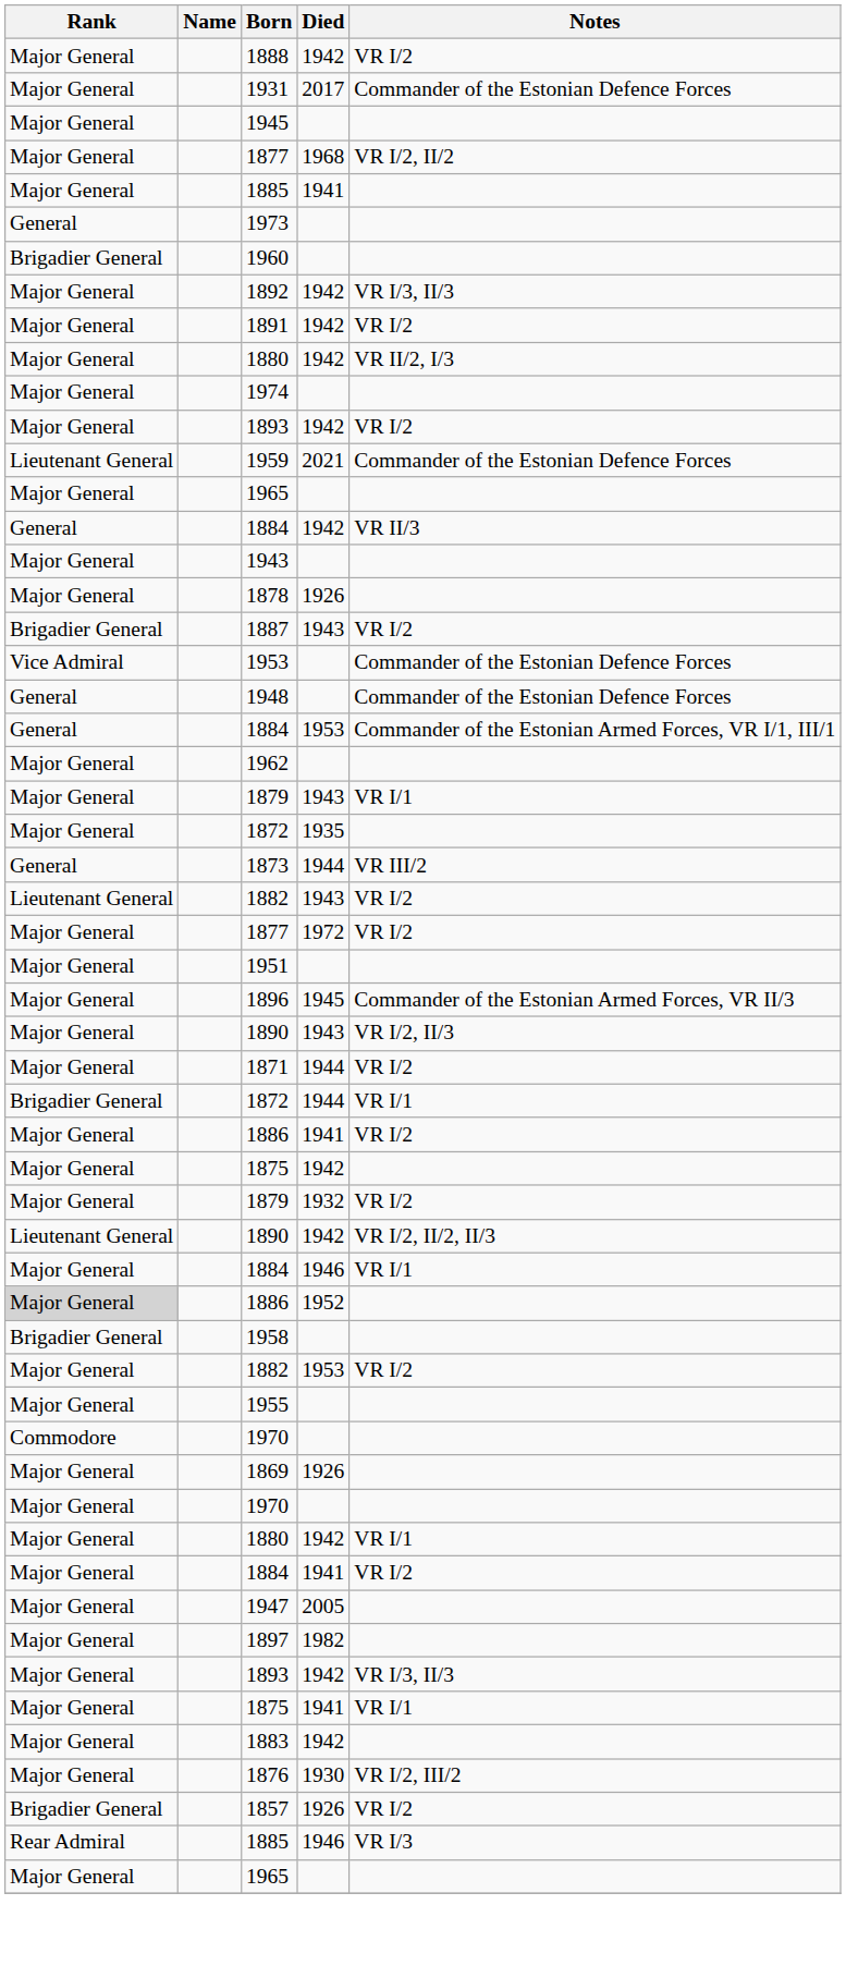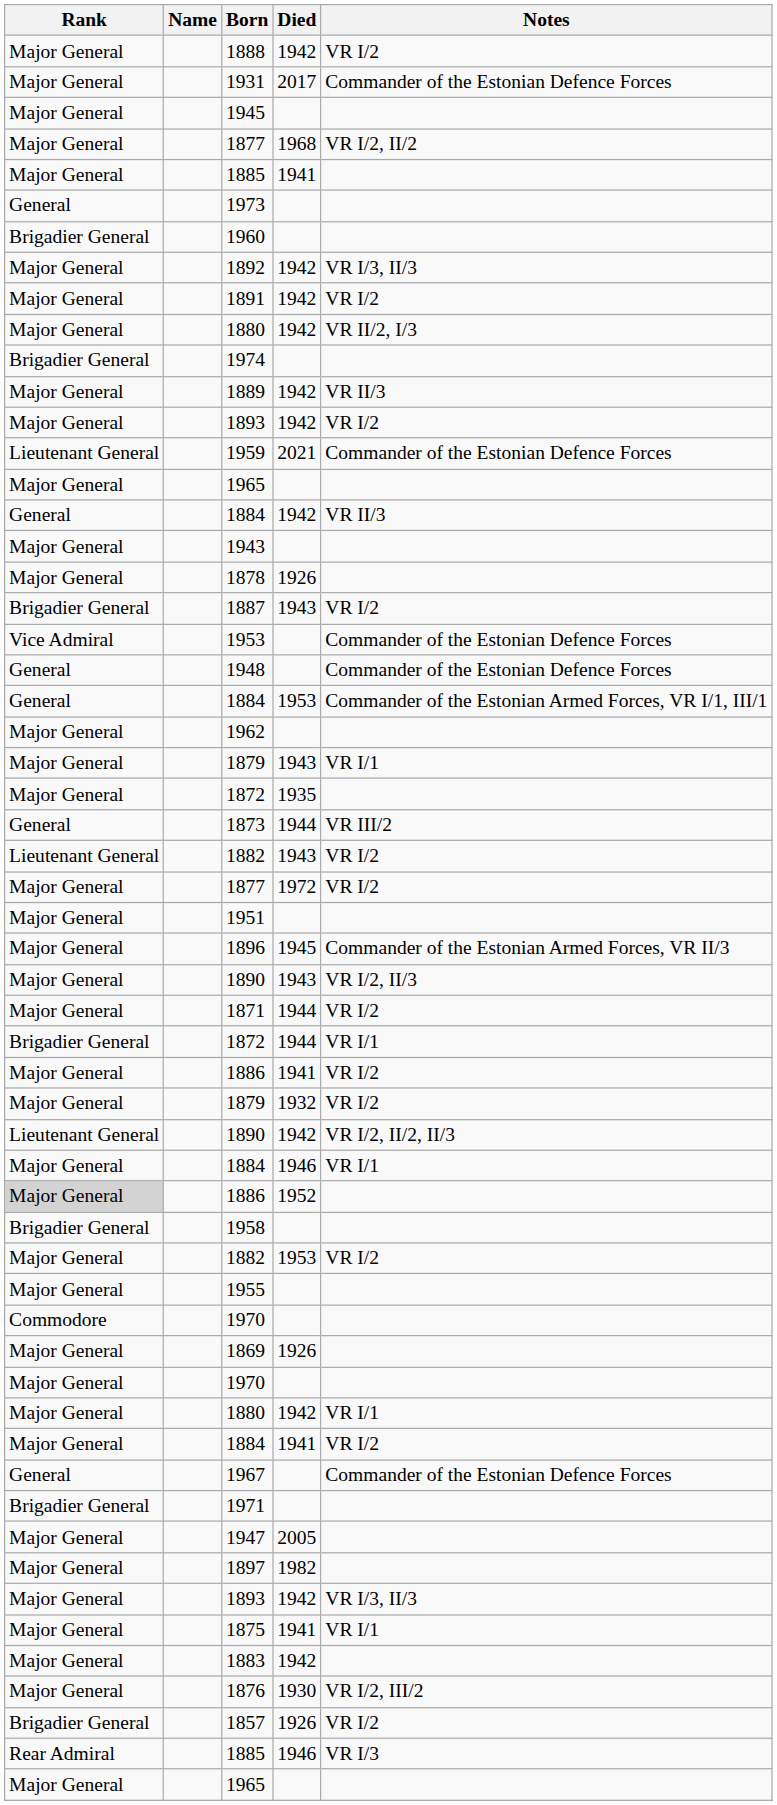 <table class="wikitable sortable">
 <tr>
 <th>Rank</th>
 <th>Name</th>
 <th>Born</th>
 <th>Died</th>
 <th>Notes</th>
 </tr>
 <tr>
 <td>Major General</td>
 <td></td>
 <td>1888</td>
 <td>1942</td>
 <td>VR I/2</td>
 </tr>
 <tr>
 <td>Major General</td>
 <td></td>
 <td>1931</td>
 <td>2017</td>
 <td>Commander of the Estonian Defence Forces</td>
 </tr>
 <tr>
 <td>Major General</td>
 <td></td>
 <td>1945</td>
 <td></td>
 <td></td>
 </tr>
 <tr>
 <td>Major General</td>
 <td></td>
 <td>1877</td>
 <td>1968</td>
 <td>VR I/2, II/2</td>
 </tr>
 <tr>
 <td>Major General</td>
 <td></td>
 <td>1885</td>
 <td>1941</td>
 <td></td>
 </tr>
 <tr>
 <td>General</td>
 <td></td>
 <td>1973</td>
 <td></td>
 <td></td>
 </tr>
 <tr>
 <td>Brigadier General</td>
 <td></td>
 <td>1960</td>
 <td></td>
 <td></td>
 </tr>
 <tr>
 <td>Major General</td>
 <td></td>
 <td>1892</td>
 <td>1942</td>
 <td>VR I/3, II/3</td>
 </tr>
 <tr>
 <td>Major General</td>
 <td></td>
 <td>1891</td>
 <td>1942</td>
 <td>VR I/2</td>
 </tr>
 <tr>
 <td>Major General</td>
 <td></td>
 <td>1880</td>
 <td>1942</td>
 <td>VR II/2, I/3</td>
 </tr>
 <tr>
-<td>Major General</td>
+<td>Brigadier General</td>
 <td></td>
 <td>1974</td>
 <td></td>
 <td></td>
+</tr>
+<tr>
+<td>Major General</td>
+<td></td>
+<td>1889</td>
+<td>1942</td>
+<td>VR II/3</td>
 </tr>
 <tr>
 <td>Major General</td>
 <td></td>
 <td>1893</td>
 <td>1942</td>
 <td>VR I/2</td>
 </tr>
 <tr>
 <td>Lieutenant General</td>
 <td></td>
 <td>1959</td>
 <td>2021</td>
 <td>Commander of the Estonian Defence Forces</td>
 </tr>
 <tr>
 <td>Major General</td>
 <td></td>
 <td>1965</td>
 <td></td>
 <td></td>
 </tr>
 <tr>
 <td>General</td>
 <td></td>
 <td>1884</td>
 <td>1942</td>
 <td>VR II/3</td>
 </tr>
 <tr>
 <td>Major General</td>
 <td></td>
 <td>1943</td>
 <td></td>
 <td></td>
 </tr>
 <tr>
 <td>Major General</td>
 <td></td>
 <td>1878</td>
 <td>1926</td>
 <td></td>
 </tr>
 <tr>
 <td>Brigadier General</td>
 <td></td>
 <td>1887</td>
 <td>1943</td>
 <td>VR I/2</td>
 </tr>
 <tr>
 <td>Vice Admiral</td>
 <td></td>
 <td>1953</td>
 <td></td>
 <td>Commander of the Estonian Defence Forces</td>
 </tr>
 <tr>
 <td>General</td>
 <td></td>
 <td>1948</td>
 <td></td>
 <td>Commander of the Estonian Defence Forces</td>
 </tr>
 <tr>
 <td>General</td>
 <td></td>
 <td>1884</td>
 <td>1953</td>
 <td>Commander of the Estonian Armed Forces, VR I/1, III/1</td>
 </tr>
 <tr>
 <td>Major General</td>
 <td></td>
 <td>1962</td>
 <td></td>
 <td></td>
 </tr>
 <tr>
 <td>Major General</td>
 <td></td>
 <td>1879</td>
 <td>1943</td>
 <td>VR I/1</td>
 </tr>
 <tr>
 <td>Major General</td>
 <td></td>
 <td>1872</td>
 <td>1935</td>
 <td></td>
 </tr>
 <tr>
 <td>General</td>
 <td></td>
 <td>1873</td>
 <td>1944</td>
 <td>VR III/2</td>
 </tr>
 <tr>
 <td>Lieutenant General</td>
 <td></td>
 <td>1882</td>
 <td>1943</td>
 <td>VR I/2</td>
 </tr>
 <tr>
 <td>Major General</td>
 <td></td>
 <td>1877</td>
 <td>1972</td>
 <td>VR I/2</td>
 </tr>
 <tr>
 <td>Major General</td>
 <td></td>
 <td>1951</td>
 <td></td>
 <td></td>
 </tr>
 <tr>
 <td>Major General</td>
 <td></td>
 <td>1896</td>
 <td>1945</td>
 <td>Commander of the Estonian Armed Forces, VR II/3</td>
 </tr>
 <tr>
 <td>Major General</td>
 <td></td>
 <td>1890</td>
 <td>1943</td>
 <td>VR I/2, II/3</td>
 </tr>
 <tr>
 <td>Major General</td>
 <td></td>
 <td>1871</td>
 <td>1944</td>
 <td>VR I/2</td>
 </tr>
 <tr>
 <td>Brigadier General</td>
 <td></td>
 <td>1872</td>
 <td>1944</td>
 <td>VR I/1</td>
 </tr>
 <tr>
 <td>Major General</td>
 <td></td>
 <td>1886</td>
 <td>1941</td>
 <td>VR I/2</td>
 </tr>
 <tr>
 <td>Major General</td>
 <td></td>
-<td>1875</td>
-<td>1942</td>
-<td></td>
-</tr>
-<tr>
-<td>Major General</td>
-<td></td>
 <td>1879</td>
 <td>1932</td>
 <td>VR I/2</td>
 </tr>
 <tr>
 <td>Lieutenant General</td>
 <td></td>
 <td>1890</td>
 <td>1942</td>
 <td>VR I/2, II/2, II/3</td>
 </tr>
 <tr>
 <td>Major General</td>
 <td></td>
 <td>1884</td>
 <td>1946</td>
 <td>VR I/1</td>
 </tr>
 <tr>
 <td style="background: lightgrey;">Major General</td>
 <td></td>
 <td>1886</td>
 <td>1952</td>
 <td></td>
 </tr>
 <tr>
 <td>Brigadier General</td>
 <td></td>
 <td>1958</td>
 <td></td>
 <td></td>
 </tr>
 <tr>
 <td>Major General</td>
 <td></td>
 <td>1882</td>
 <td>1953</td>
 <td>VR I/2</td>
 </tr>
 <tr>
 <td>Major General</td>
 <td></td>
 <td>1955</td>
 <td></td>
 <td></td>
 </tr>
 <tr>
 <td>Commodore</td>
 <td></td>
 <td>1970</td>
 <td></td>
 <td></td>
 </tr>
 <tr>
 <td>Major General</td>
 <td></td>
 <td>1869</td>
 <td>1926</td>
 <td></td>
 </tr>
 <tr>
 <td>Major General</td>
 <td></td>
 <td>1970</td>
 <td></td>
 <td></td>
 </tr>
 <tr>
 <td>Major General</td>
 <td></td>
 <td>1880</td>
 <td>1942</td>
 <td>VR I/1</td>
 </tr>
 <tr>
 <td>Major General</td>
 <td></td>
 <td>1884</td>
 <td>1941</td>
 <td>VR I/2</td>
 </tr>
 <tr>
+<td>General</td>
+<td></td>
+<td>1967</td>
+<td></td>
+<td>Commander of the Estonian Defence Forces</td>
+</tr>
+<tr>
+<td>Brigadier General</td>
+<td></td>
+<td>1971</td>
+<td></td>
+<td></td>
+</tr>
+<tr>
 <td>Major General</td>
 <td></td>
 <td>1947</td>
 <td>2005</td>
 <td></td>
 </tr>
 <tr>
 <td>Major General</td>
 <td></td>
 <td>1897</td>
 <td>1982</td>
 <td></td>
 </tr>
 <tr>
 <td>Major General</td>
 <td></td>
 <td>1893</td>
 <td>1942</td>
 <td>VR I/3, II/3</td>
 </tr>
 <tr>
 <td>Major General</td>
 <td></td>
 <td>1875</td>
 <td>1941</td>
 <td>VR I/1</td>
 </tr>
 <tr>
 <td>Major General</td>
 <td></td>
 <td>1883</td>
 <td>1942</td>
 <td></td>
 </tr>
 <tr>
 <td>Major General</td>
 <td></td>
 <td>1876</td>
 <td>1930</td>
 <td>VR I/2, III/2</td>
 </tr>
 <tr>
 <td>Brigadier General</td>
 <td></td>
 <td>1857</td>
 <td>1926</td>
 <td>VR I/2</td>
 </tr>
 <tr>
 <td>Rear Admiral</td>
 <td></td>
 <td>1885</td>
 <td>1946</td>
 <td>VR I/3</td>
 </tr>
 <tr>
 <td>Major General</td>
 <td></td>
 <td>1965</td>
 <td></td>
 <td></td>
 </tr>
 <tr>
 </tr>
 </table>
